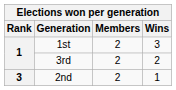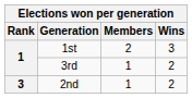 <table class="wikitable sortable plainrowheaders" style=text-align:center>
 <tr>
 <th colspan=4>Elections won per generation</th>
 </tr>
 <tr>
 <th scope=col>Rank</th>
 <th scope=col>Generation</th>
 <th scope=col>Members</th>
 <th scope=col>Wins</th>
 </tr>
 <tr>
 <th scope=row rowspan=2 style=text-align:center>1</th>
 <td>1st</td>
 <td>2</td>
 <td>3</td>
 </tr>
 <tr>
 <td>3rd</td>
-<td>2</td>
+<td>1</td>
 <td>2</td>
 </tr>
 <tr>
 <th scope=row style=text-align:center>3</th>
 <td>2nd</td>
+<td>1</td>
 <td>2</td>
-<td>1</td>
 </tr>
 </table>
